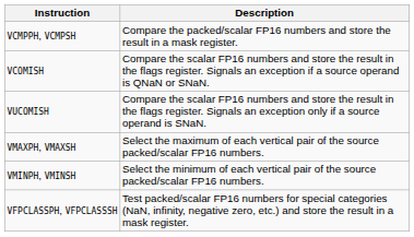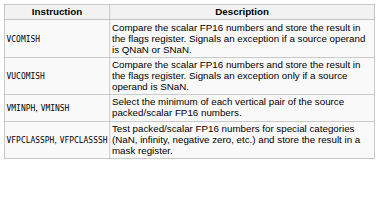 <table class="wikitable">
 <tr>
 <th scope="col">Instruction</th>
 <th scope="col">Description</th>
-</tr>
-<tr>
-<td><code>VCMPPH</code>, <code>VCMPSH</code></td>
-<td>Compare the packed/scalar FP16 numbers and store the result in a mask register.</td>
 </tr>
 <tr>
 <td><code>VCOMISH</code></td>
 <td>Compare the scalar FP16 numbers and store the result in the flags register. Signals an exception if a source operand is QNaN or SNaN.</td>
 </tr>
 <tr>
 <td><code>VUCOMISH</code></td>
 <td>Compare the scalar FP16 numbers and store the result in the flags register. Signals an exception only if a source operand is SNaN.</td>
 </tr>
 <tr>
-<td><code>VMAXPH</code>, <code>VMAXSH</code></td>
-<td>Select the maximum of each vertical pair of the source packed/scalar FP16 numbers.</td>
-</tr>
-<tr>
 <td><code>VMINPH</code>, <code>VMINSH</code></td>
 <td>Select the minimum of each vertical pair of the source packed/scalar FP16 numbers.</td>
 </tr>
 <tr>
 <td><code>VFPCLASSPH</code>, <code>VFPCLASSSH</code></td>
 <td>Test packed/scalar FP16 numbers for special categories (NaN, infinity, negative zero, etc.) and store the result in a mask register.</td>
 </tr>
 </table>
